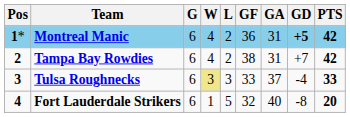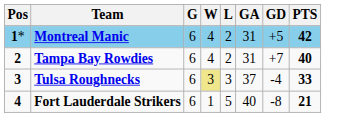 <table class="wikitable sortable">
 <tr>
 <th>Pos</th>
 <th>Team</th>
 <th>G</th>
 <th>W</th>
 <th>L</th>
-<th>GF</th>
 <th>GA</th>
 <th>GD</th>
 <th>PTS</th>
 </tr>
 <tr bgcolor=skyblue>
 <td align=center><strong>1</strong>*</td>
 <td><strong><a href='#'>Montreal Manic</a></strong></td>
 <td align=center>6</td>
 <td align=center>4</td>
 <td align=center>2</td>
-<td align=center>36</td>
 <td align=center>31</td>
-<td align=center><strong>+5</strong></td>
+<td align=center>+5</td>
 <td align=center><strong>42</strong></td>
 </tr>
 <tr>
 <td align=center><strong>2</strong></td>
 <td><strong><a href='#'>Tampa Bay Rowdies</a></strong></td>
 <td align=center>6</td>
 <td align=center>4</td>
 <td align=center>2</td>
-<td align=center>38</td>
 <td align=center>31</td>
 <td align=center>+7</td>
-<td align=center><strong>42</strong></td>
+<td align=center><strong>40</strong></td>
 </tr>
 <tr>
 <td align=center><strong>3</strong></td>
 <td><strong><a href='#'>Tulsa Roughnecks</a></strong></td>
 <td align=center>6</td>
 <td align=center style="background: khaki;">3</td>
 <td align=center>3</td>
-<td align=center>33</td>
 <td align=center>37</td>
 <td align=center>-4</td>
 <td align=center><strong>33</strong></td>
 </tr>
 <tr>
 <td align=center><strong>4</strong></td>
 <td><strong>Fort Lauderdale Strikers</strong></td>
 <td align=center>6</td>
 <td align=center>1</td>
 <td align=center>5</td>
-<td align=center>32</td>
 <td align=center>40</td>
 <td align=center>-8</td>
-<td align=center><strong>20</strong></td>
+<td align=center><strong>21</strong></td>
 </tr>
 </table>
